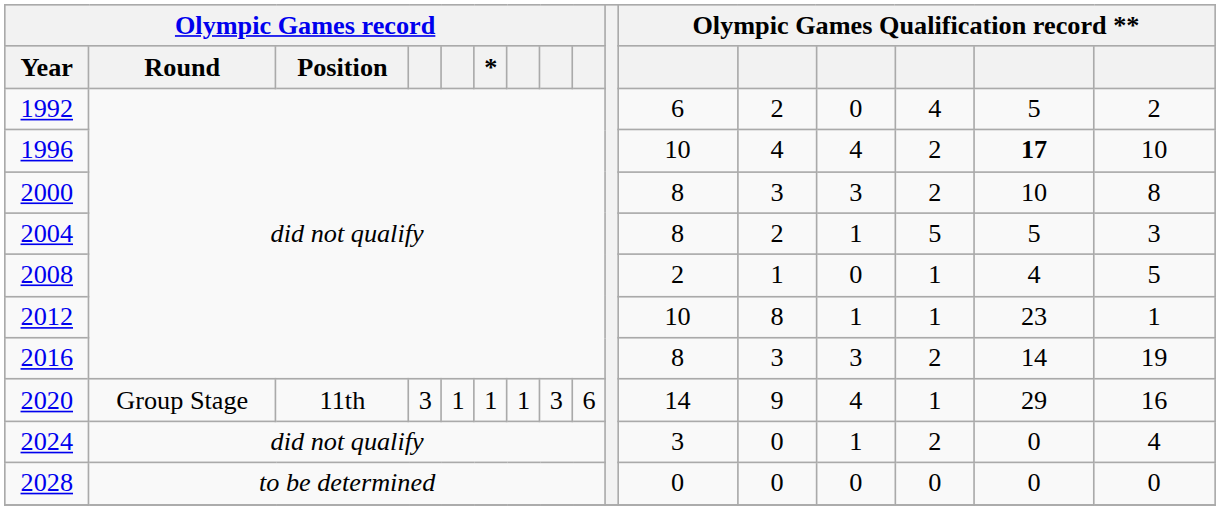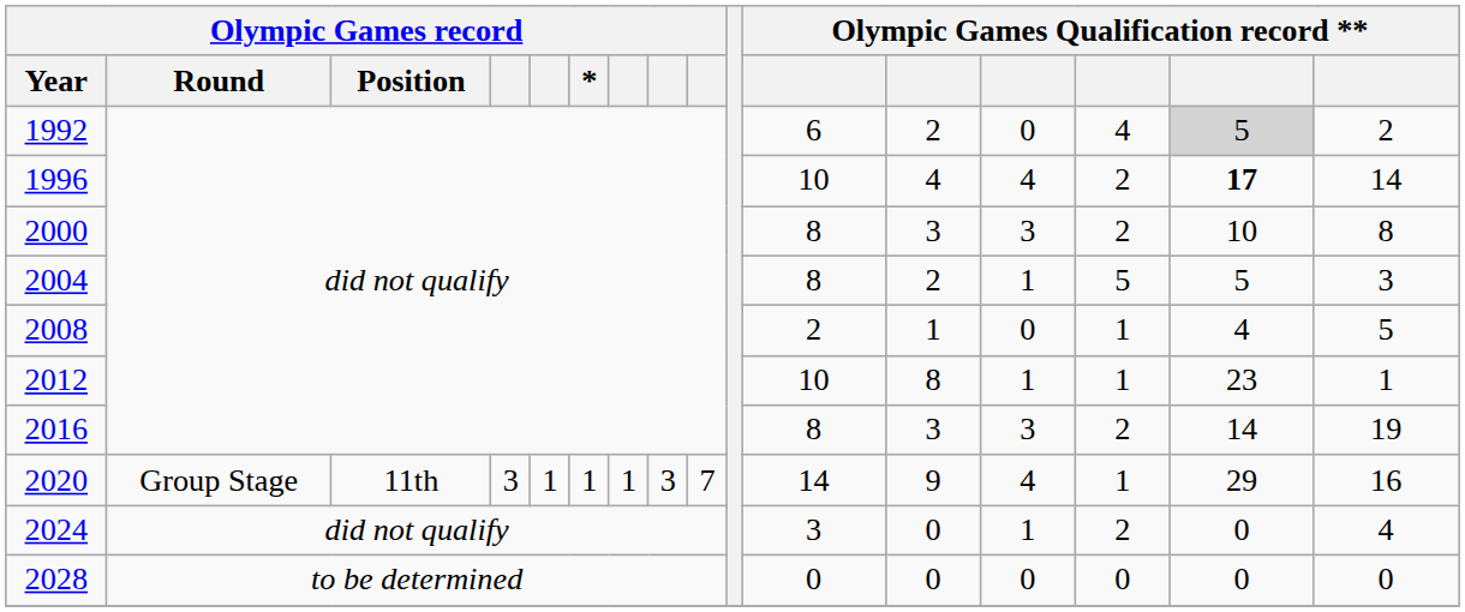 <table class="wikitable" style="text-align: center;">
 <tr>
 <th colspan=9><a href='#'>Olympic Games record</a></th>
 <th width=1% rowspan=12></th>
 <th colspan=6>Olympic Games Qualification record **</th>
 </tr>
 <tr>
 <th>Year</th>
 <th>Round</th>
 <th>Position</th>
 <th></th>
 <th></th>
 <th> *</th>
 <th></th>
 <th></th>
 <th></th>
 <th></th>
 <th></th>
 <th></th>
 <th></th>
 <th></th>
 <th></th>
 </tr>
 <tr>
 <td> <a href='#'>1992</a></td>
 <td colspan=8 rowspan=7><em>did not qualify</em></td>
 <td>6</td>
 <td>2</td>
 <td>0</td>
 <td>4</td>
-<td>5</td>
+<td style="background: lightgrey;">5</td>
 <td>2</td>
 </tr>
 <tr>
 <td> <a href='#'>1996</a></td>
 <td>10</td>
 <td>4</td>
 <td>4</td>
 <td>2</td>
 <td><strong>17</strong></td>
-<td>10</td>
+<td>14</td>
 </tr>
 <tr>
 <td> <a href='#'>2000</a></td>
 <td>8</td>
 <td>3</td>
 <td>3</td>
 <td>2</td>
 <td>10</td>
 <td>8</td>
 </tr>
 <tr>
 <td> <a href='#'>2004</a></td>
 <td>8</td>
 <td>2</td>
 <td>1</td>
 <td>5</td>
 <td>5</td>
 <td>3</td>
 </tr>
 <tr>
 <td> <a href='#'>2008</a></td>
 <td>2</td>
 <td>1</td>
 <td>0</td>
 <td>1</td>
 <td>4</td>
 <td>5</td>
 </tr>
 <tr>
 <td> <a href='#'>2012</a></td>
 <td>10</td>
 <td>8</td>
 <td>1</td>
 <td>1</td>
 <td>23</td>
 <td>1</td>
 </tr>
 <tr>
 <td> <a href='#'>2016</a></td>
 <td>8</td>
 <td>3</td>
 <td>3</td>
 <td>2</td>
 <td>14</td>
 <td>19</td>
 </tr>
 <tr>
 <td> <a href='#'>2020</a></td>
 <td>Group Stage</td>
 <td>11th</td>
 <td>3</td>
 <td>1</td>
 <td>1</td>
 <td>1</td>
 <td>3</td>
-<td>6</td>
+<td>7</td>
 <td>14</td>
 <td>9</td>
 <td>4</td>
 <td>1</td>
 <td>29</td>
 <td>16</td>
 </tr>
 <tr>
 <td> <a href='#'>2024</a></td>
 <td colspan=8><em>did not qualify</em></td>
 <td>3</td>
 <td>0</td>
 <td>1</td>
 <td>2</td>
 <td>0</td>
 <td>4</td>
 </tr>
 <tr>
 <td> <a href='#'>2028</a></td>
 <td colspan=8><em>to be determined</em></td>
 <td>0</td>
 <td>0</td>
 <td>0</td>
 <td>0</td>
 <td>0</td>
 <td>0</td>
 </tr>
 <tr>
 </tr>
 </table>
